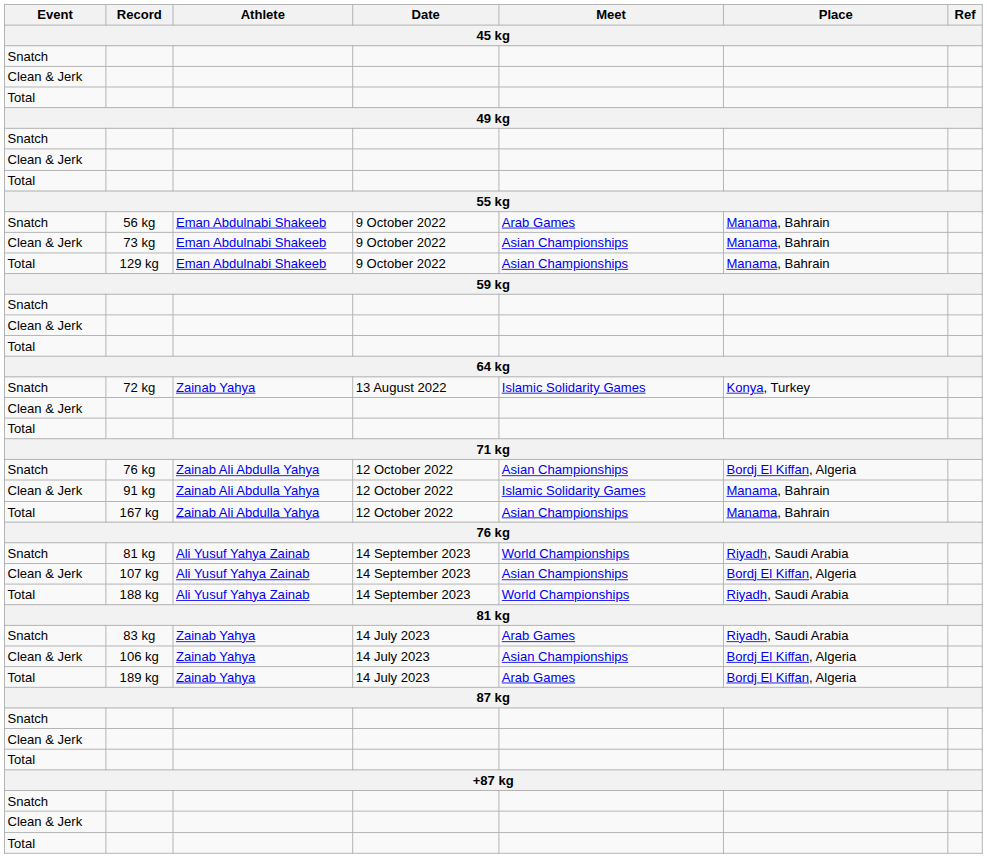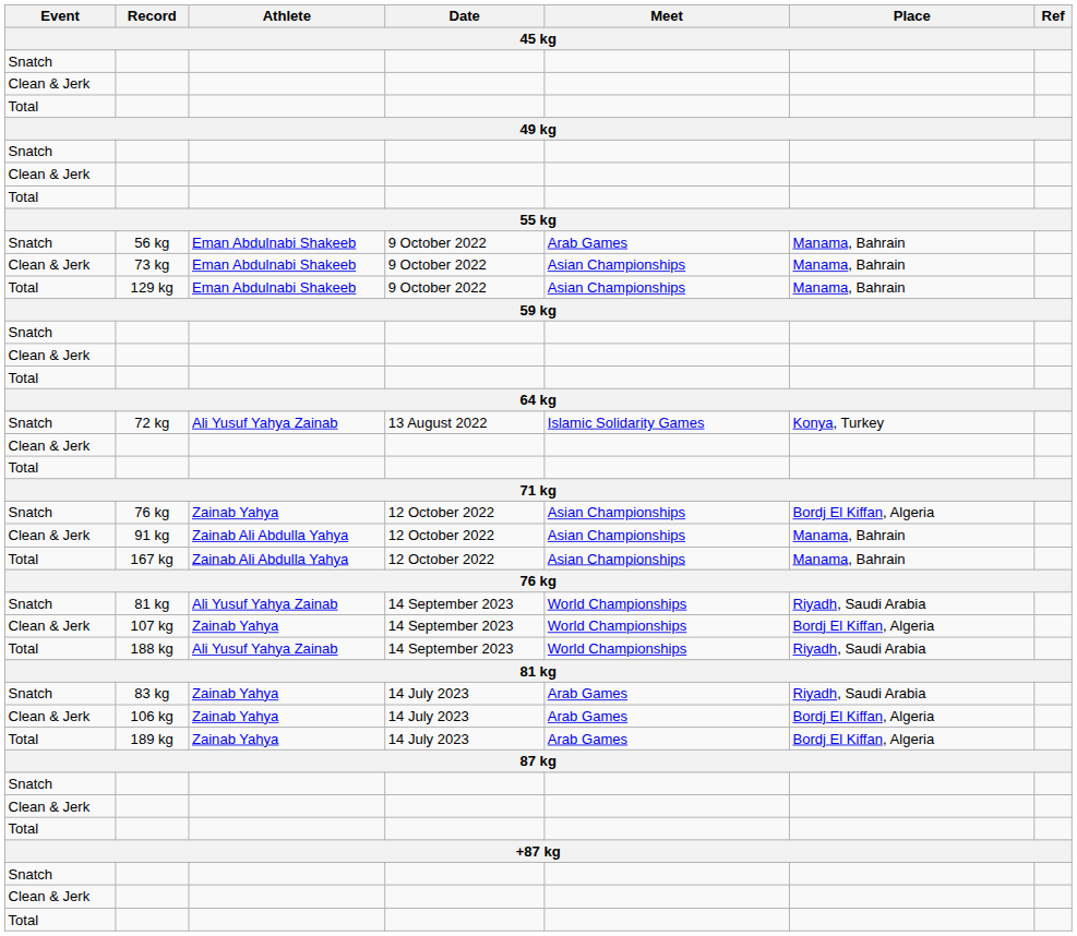 <table class="wikitable" style="font-size:95%;">
 <tr>
 <th width=9%>Event</th>
 <th width=6%>Record</th>
 <th width=16%>Athlete</th>
 <th width=13%>Date</th>
 <th width=20%>Meet</th>
 <th width=20%>Place</th>
 <th width=3%>Ref</th>
 </tr>
 <tr bgcolor="#DDDDDD">
 <th colspan="7">45 kg</th>
 </tr>
 <tr>
 <td>Snatch</td>
 <td align="center"></td>
 <td></td>
 <td></td>
 <td></td>
 <td></td>
 <td></td>
 </tr>
 <tr>
 <td>Clean & Jerk</td>
 <td align="center"></td>
 <td></td>
 <td></td>
 <td></td>
 <td></td>
 <td></td>
 </tr>
 <tr>
 <td>Total</td>
 <td align="center"></td>
 <td></td>
 <td></td>
 <td></td>
 <td></td>
 <td></td>
 </tr>
 <tr bgcolor="#DDDDDD">
 <th colspan="7">49 kg</th>
 </tr>
 <tr>
 <td>Snatch</td>
 <td align="center"></td>
 <td></td>
 <td></td>
 <td></td>
 <td></td>
 <td></td>
 </tr>
 <tr>
 <td>Clean & Jerk</td>
 <td align="center"></td>
 <td></td>
 <td></td>
 <td></td>
 <td></td>
 <td></td>
 </tr>
 <tr>
 <td>Total</td>
 <td align="center"></td>
 <td></td>
 <td></td>
 <td></td>
 <td></td>
 <td></td>
 </tr>
 <tr bgcolor="#DDDDDD">
 <th colspan="7">55 kg</th>
 </tr>
 <tr>
 <td>Snatch</td>
 <td align="center">56 kg</td>
 <td><a href='#'>Eman Abdulnabi Shakeeb</a></td>
 <td>9 October 2022</td>
 <td><a href='#'>Arab Games</a></td>
 <td><a href='#'>Manama</a>, Bahrain</td>
 <td></td>
 </tr>
 <tr>
 <td>Clean & Jerk</td>
 <td align="center">73 kg</td>
 <td><a href='#'>Eman Abdulnabi Shakeeb</a></td>
 <td>9 October 2022</td>
 <td><a href='#'>Asian Championships</a></td>
 <td><a href='#'>Manama</a>, Bahrain</td>
 <td></td>
 </tr>
 <tr>
 <td>Total</td>
 <td align="center">129 kg</td>
 <td><a href='#'>Eman Abdulnabi Shakeeb</a></td>
 <td>9 October 2022</td>
 <td><a href='#'>Asian Championships</a></td>
 <td><a href='#'>Manama</a>, Bahrain</td>
 <td></td>
 </tr>
 <tr bgcolor="#DDDDDD">
 <th colspan="7">59 kg</th>
 </tr>
 <tr>
 <td>Snatch</td>
 <td align="center"></td>
 <td></td>
 <td></td>
 <td></td>
 <td></td>
 <td></td>
 </tr>
 <tr>
 <td>Clean & Jerk</td>
 <td align="center"></td>
 <td></td>
 <td></td>
 <td></td>
 <td></td>
 <td></td>
 </tr>
 <tr>
 <td>Total</td>
 <td align="center"></td>
 <td></td>
 <td></td>
 <td></td>
 <td></td>
 <td></td>
 </tr>
 <tr bgcolor="#DDDDDD">
 <th colspan="7">64 kg</th>
 </tr>
 <tr>
 <td>Snatch</td>
 <td align="center">72 kg</td>
-<td><a href='#'>Zainab Yahya</a></td>
+<td><a href='#'>Ali Yusuf Yahya Zainab</a></td>
 <td>13 August 2022</td>
 <td><a href='#'>Islamic Solidarity Games</a></td>
 <td><a href='#'>Konya</a>, Turkey</td>
 <td></td>
 </tr>
 <tr>
 <td>Clean & Jerk</td>
 <td align="center"></td>
 <td></td>
 <td></td>
 <td></td>
 <td></td>
 <td></td>
 </tr>
 <tr>
 <td>Total</td>
 <td align="center"></td>
 <td></td>
 <td></td>
 <td></td>
 <td></td>
 <td></td>
 </tr>
 <tr bgcolor="#DDDDDD">
 <th colspan="7">71 kg</th>
 </tr>
 <tr>
 <td>Snatch</td>
 <td align="center">76 kg</td>
-<td><a href='#'>Zainab Ali Abdulla Yahya</a></td>
+<td><a href='#'>Zainab Yahya</a></td>
 <td>12 October 2022</td>
 <td><a href='#'>Asian Championships</a></td>
 <td><a href='#'>Bordj El Kiffan</a>, Algeria</td>
 <td></td>
 </tr>
 <tr>
 <td>Clean & Jerk</td>
 <td align="center">91 kg</td>
 <td><a href='#'>Zainab Ali Abdulla Yahya</a></td>
 <td>12 October 2022</td>
-<td><a href='#'>Islamic Solidarity Games</a></td>
+<td><a href='#'>Asian Championships</a></td>
 <td><a href='#'>Manama</a>, Bahrain</td>
 <td></td>
 </tr>
 <tr>
 <td>Total</td>
 <td align="center">167 kg</td>
 <td><a href='#'>Zainab Ali Abdulla Yahya</a></td>
 <td>12 October 2022</td>
 <td><a href='#'>Asian Championships</a></td>
 <td><a href='#'>Manama</a>, Bahrain</td>
 <td></td>
 </tr>
 <tr bgcolor="#DDDDDD">
 <th colspan="7">76 kg</th>
 </tr>
 <tr>
 <td>Snatch</td>
 <td align="center">81 kg</td>
 <td><a href='#'>Ali Yusuf Yahya Zainab</a></td>
 <td>14 September 2023</td>
 <td><a href='#'>World Championships</a></td>
 <td><a href='#'>Riyadh</a>, Saudi Arabia</td>
 <td></td>
 </tr>
 <tr>
 <td>Clean & Jerk</td>
 <td align="center">107 kg</td>
-<td><a href='#'>Ali Yusuf Yahya Zainab</a></td>
+<td><a href='#'>Zainab Yahya</a></td>
 <td>14 September 2023</td>
-<td><a href='#'>Asian Championships</a></td>
+<td><a href='#'>World Championships</a></td>
 <td><a href='#'>Bordj El Kiffan</a>, Algeria</td>
 <td></td>
 </tr>
 <tr>
 <td>Total</td>
 <td align="center">188 kg</td>
 <td><a href='#'>Ali Yusuf Yahya Zainab</a></td>
 <td>14 September 2023</td>
 <td><a href='#'>World Championships</a></td>
 <td><a href='#'>Riyadh</a>, Saudi Arabia</td>
 <td></td>
 </tr>
 <tr bgcolor="#DDDDDD">
 <th colspan="7">81 kg</th>
 </tr>
 <tr>
 <td>Snatch</td>
 <td align="center">83 kg</td>
 <td><a href='#'>Zainab Yahya</a></td>
 <td>14 July 2023</td>
 <td><a href='#'>Arab Games</a></td>
 <td><a href='#'>Riyadh</a>, Saudi Arabia</td>
 <td></td>
 </tr>
 <tr>
 <td>Clean & Jerk</td>
 <td align="center">106 kg</td>
 <td><a href='#'>Zainab Yahya</a></td>
 <td>14 July 2023</td>
-<td><a href='#'>Asian Championships</a></td>
+<td><a href='#'>Arab Games</a></td>
 <td><a href='#'>Bordj El Kiffan</a>, Algeria</td>
 <td></td>
 </tr>
 <tr>
 <td>Total</td>
 <td align="center">189 kg</td>
 <td><a href='#'>Zainab Yahya</a></td>
 <td>14 July 2023</td>
 <td><a href='#'>Arab Games</a></td>
 <td><a href='#'>Bordj El Kiffan</a>, Algeria</td>
 <td></td>
 </tr>
 <tr bgcolor="#DDDDDD">
 <th colspan="7">87 kg</th>
 </tr>
 <tr>
 <td>Snatch</td>
 <td align="center"></td>
 <td></td>
 <td></td>
 <td></td>
 <td></td>
 <td></td>
 </tr>
 <tr>
 <td>Clean & Jerk</td>
 <td align="center"></td>
 <td></td>
 <td></td>
 <td></td>
 <td></td>
 <td></td>
 </tr>
 <tr>
 <td>Total</td>
 <td align="center"></td>
 <td></td>
 <td></td>
 <td></td>
 <td></td>
 <td></td>
 </tr>
 <tr bgcolor="#DDDDDD">
 <th colspan="7">+87 kg</th>
 </tr>
 <tr>
 <td>Snatch</td>
 <td align="center"></td>
 <td></td>
 <td></td>
 <td></td>
 <td></td>
 <td></td>
 </tr>
 <tr>
 <td>Clean & Jerk</td>
 <td align="center"></td>
 <td></td>
 <td></td>
 <td></td>
 <td></td>
 <td></td>
 </tr>
 <tr>
 <td>Total</td>
 <td align="center"></td>
 <td></td>
 <td></td>
 <td></td>
 <td></td>
 <td></td>
 </tr>
 </table>
